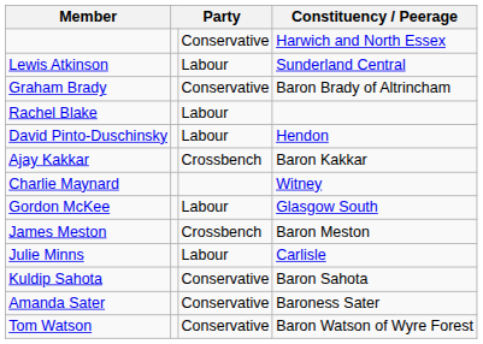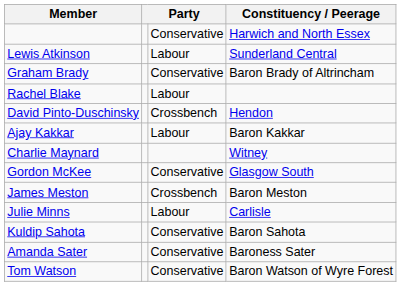 <table class="wikitable defaultleft col4center">
 <tr>
 <th>Member</th>
 <th colspan=2>Party</th>
 <th>Constituency / Peerage</th>
 </tr>
 <tr>
 <td></td>
 <td></td>
 <td>Conservative</td>
 <td><a href='#'>Harwich and North Essex</a></td>
 </tr>
 <tr>
 <td><a href='#'>Lewis Atkinson</a></td>
 <td></td>
 <td>Labour</td>
 <td><a href='#'>Sunderland Central</a></td>
 </tr>
 <tr>
 <td><a href='#'>Graham Brady</a></td>
 <td></td>
 <td>Conservative</td>
 <td>Baron Brady of Altrincham</td>
 </tr>
 <tr>
 <td><a href='#'>Rachel Blake</a></td>
 <td></td>
 <td>Labour</td>
 <td></td>
 </tr>
 <tr>
 <td><a href='#'>David Pinto-Duschinsky</a></td>
 <td></td>
-<td>Labour</td>
+<td>Crossbench</td>
 <td><a href='#'>Hendon</a></td>
 </tr>
 <tr>
 <td><a href='#'>Ajay Kakkar</a></td>
 <td></td>
-<td>Crossbench</td>
+<td>Labour</td>
 <td>Baron Kakkar</td>
 </tr>
 <tr>
 <td><a href='#'>Charlie Maynard</a></td>
 <td></td>
 <td></td>
 <td><a href='#'>Witney</a></td>
 </tr>
 <tr>
 <td><a href='#'>Gordon McKee</a></td>
 <td></td>
-<td>Labour</td>
+<td>Conservative</td>
 <td><a href='#'>Glasgow South</a></td>
 </tr>
 <tr>
 <td><a href='#'>James Meston</a></td>
 <td></td>
 <td>Crossbench</td>
 <td>Baron Meston</td>
 </tr>
 <tr>
 <td><a href='#'>Julie Minns</a></td>
 <td></td>
 <td>Labour</td>
 <td><a href='#'>Carlisle</a></td>
 </tr>
 <tr>
 <td><a href='#'>Kuldip Sahota</a></td>
 <td></td>
 <td>Conservative</td>
 <td>Baron Sahota</td>
 </tr>
 <tr>
 <td><a href='#'>Amanda Sater</a></td>
 <td></td>
 <td>Conservative</td>
 <td>Baroness Sater</td>
 </tr>
 <tr>
 <td><a href='#'>Tom Watson</a></td>
 <td></td>
 <td>Conservative</td>
 <td>Baron Watson of Wyre Forest</td>
 </tr>
 </table>
